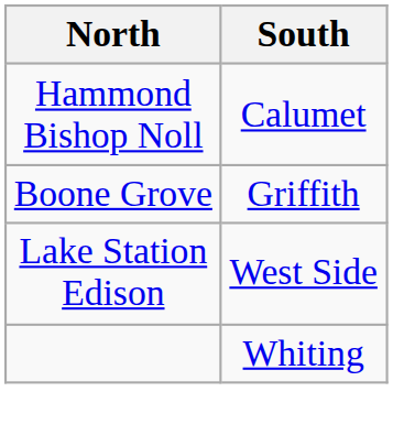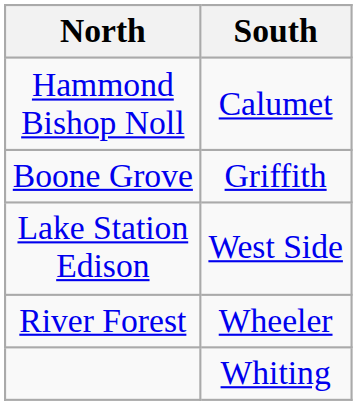 <table class="wikitable" style="text-align:center;">
 <tr>
 <th>North</th>
 <th>South</th>
 </tr>
 <tr>
 <td><a href='#'>Hammond <br> Bishop Noll</a></td>
 <td><a href='#'>Calumet</a></td>
 </tr>
 <tr>
 <td><a href='#'>Boone Grove</a></td>
 <td><a href='#'>Griffith</a></td>
 </tr>
 <tr>
 <td><a href='#'>Lake Station <br> Edison</a></td>
 <td><a href='#'>West Side</a></td>
 </tr>
 <tr>
+<td><a href='#'>River Forest</a></td>
+<td><a href='#'>Wheeler</a></td>
+</tr>
+<tr>
 <td></td>
 <td><a href='#'>Whiting</a></td>
 </tr>
 </table>
